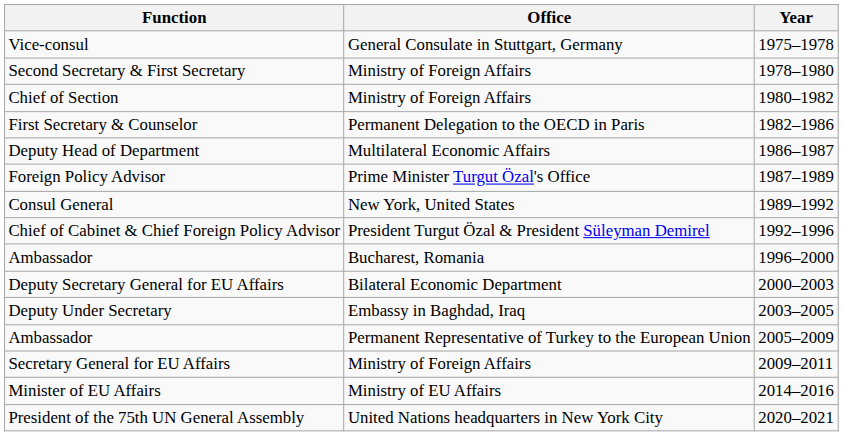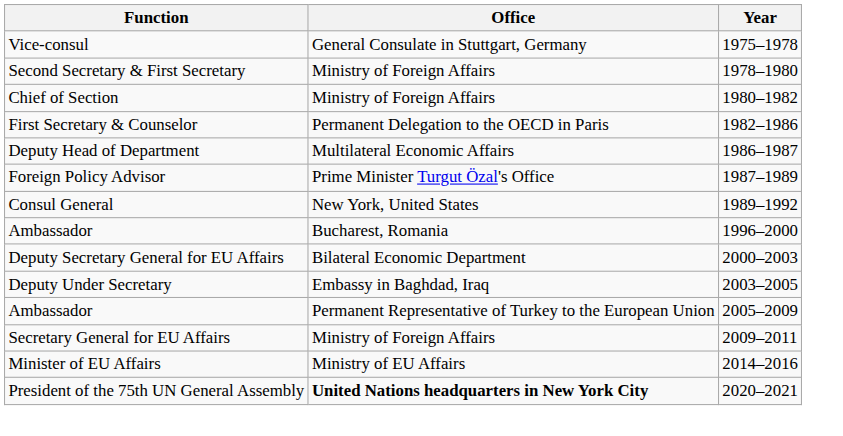 <table class="wikitable">
 <tr>
 <th>Function</th>
 <th>Office</th>
 <th>Year</th>
 </tr>
 <tr>
 <td>Vice-consul</td>
 <td>General Consulate in Stuttgart, Germany</td>
 <td>1975–1978</td>
 </tr>
 <tr>
 <td>Second Secretary & First Secretary</td>
 <td>Ministry of Foreign Affairs</td>
 <td>1978–1980</td>
 </tr>
 <tr>
 <td>Chief of Section</td>
 <td>Ministry of Foreign Affairs</td>
 <td>1980–1982</td>
 </tr>
 <tr>
 <td>First Secretary & Counselor</td>
 <td>Permanent Delegation to the OECD in Paris</td>
 <td>1982–1986</td>
 </tr>
 <tr>
 <td>Deputy Head of Department</td>
 <td>Multilateral Economic Affairs</td>
 <td>1986–1987</td>
 </tr>
 <tr>
 <td>Foreign Policy Advisor</td>
 <td>Prime Minister <a href='#'>Turgut Özal</a>'s Office</td>
 <td>1987–1989</td>
 </tr>
 <tr>
 <td>Consul General</td>
 <td>New York, United States</td>
 <td>1989–1992</td>
 </tr>
 <tr>
-<td>Chief of Cabinet & Chief Foreign Policy Advisor</td>
-<td>President Turgut Özal & President <a href='#'>Süleyman Demirel</a></td>
-<td>1992–1996</td>
-</tr>
-<tr>
 <td>Ambassador</td>
 <td>Bucharest, Romania</td>
 <td>1996–2000</td>
 </tr>
 <tr>
 <td>Deputy Secretary General for EU Affairs</td>
 <td>Bilateral Economic Department</td>
 <td>2000–2003</td>
 </tr>
 <tr>
 <td>Deputy Under Secretary</td>
 <td>Embassy in Baghdad, Iraq</td>
 <td>2003–2005</td>
 </tr>
 <tr>
 <td>Ambassador</td>
 <td>Permanent Representative of Turkey to the European Union</td>
 <td>2005–2009</td>
 </tr>
 <tr>
 <td>Secretary General for EU Affairs</td>
 <td>Ministry of Foreign Affairs</td>
 <td>2009–2011</td>
 </tr>
 <tr>
 <td>Minister of EU Affairs</td>
 <td>Ministry of EU Affairs</td>
 <td>2014–2016</td>
 </tr>
 <tr>
 <td>President of the 75th UN General Assembly</td>
-<td>United Nations headquarters in New York City</td>
+<td><strong>United Nations headquarters in New York City</strong></td>
 <td>2020–2021</td>
 </tr>
 </table>
